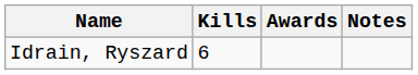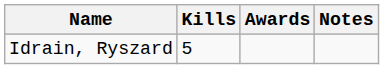 <table class=wikitable>
 <tr>
 <th>Name</th>
 <th>Kills</th>
 <th>Awards</th>
 <th>Notes</th>
 </tr>
 <tr>
 <td>Idrain, Ryszard</td>
-<td>6</td>
+<td>5</td>
 <td></td>
 <td></td>
 </tr>
 </table>
